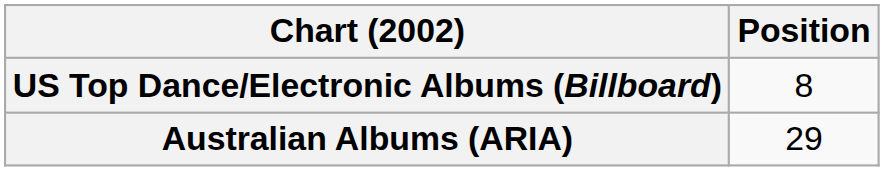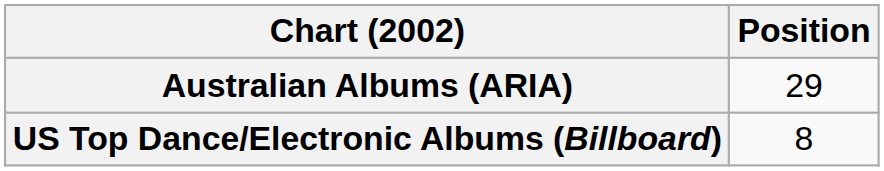 <table class="wikitable sortable plainrowheaders" style="text-align:center">
 <tr>
 <th scope="col">Chart (2002)</th>
 <th scope="col">Position</th>
 </tr>
 <tr>
+<th scope="row">Australian Albums (ARIA)</th>
+<td>29</td>
+</tr>
+<tr>
 <th scope="row">US Top Dance/Electronic Albums (<em>Billboard</em>)</th>
 <td>8</td>
 </tr>
-<tr>
-<th scope="row">Australian Albums (ARIA)</th>
-<td>29</td>
-</tr>
 </table>
